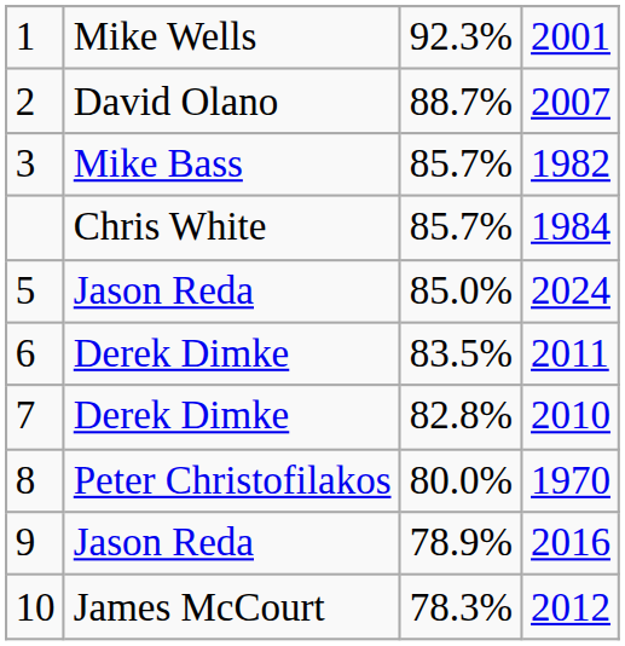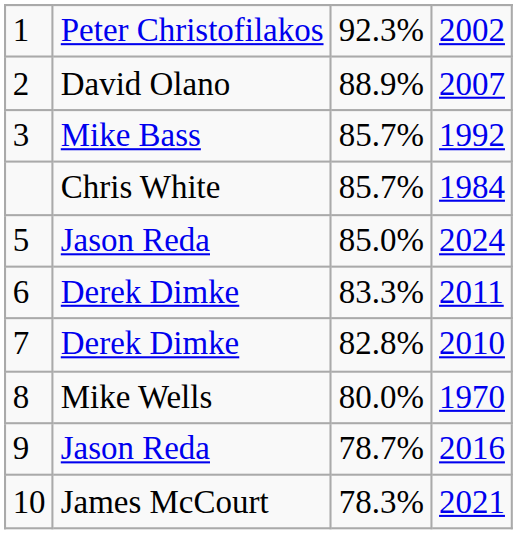 <table class="wikitable">
 <tr>
 </tr>
 <tr>
 <td>1</td>
-<td>Mike Wells</td>
+<td><a href='#'>Peter Christofilakos</a></td>
 <td><abbr>92.3%</abbr></td>
-<td><a href='#'>2001</a></td>
+<td><a href='#'>2002</a></td>
 </tr>
 <tr>
 <td>2</td>
 <td>David Olano</td>
-<td><abbr>88.7%</abbr></td>
+<td><abbr>88.9%</abbr></td>
 <td><a href='#'>2007</a></td>
 </tr>
 <tr>
 <td>3</td>
 <td><a href='#'>Mike Bass</a></td>
 <td><abbr>85.7%</abbr></td>
-<td><a href='#'>1982</a></td>
+<td><a href='#'>1992</a></td>
 </tr>
 <tr>
 <td></td>
 <td>Chris White</td>
 <td><abbr>85.7%</abbr></td>
 <td><a href='#'>1984</a></td>
 </tr>
 <tr>
 <td>5</td>
 <td><a href='#'>Jason Reda</a></td>
 <td><abbr>85.0%</abbr></td>
 <td><a href='#'>2024</a></td>
 </tr>
 <tr>
 <td>6</td>
 <td><a href='#'>Derek Dimke</a></td>
-<td><abbr>83.5%</abbr></td>
+<td><abbr>83.3%</abbr></td>
 <td><a href='#'>2011</a></td>
 </tr>
 <tr>
 <td>7</td>
 <td><a href='#'>Derek Dimke</a></td>
 <td><abbr>82.8%</abbr></td>
 <td><a href='#'>2010</a></td>
 </tr>
 <tr>
 <td>8</td>
-<td><a href='#'>Peter Christofilakos</a></td>
+<td>Mike Wells</td>
 <td><abbr>80.0%</abbr></td>
 <td><a href='#'>1970</a></td>
 </tr>
 <tr>
 <td>9</td>
 <td><a href='#'>Jason Reda</a></td>
-<td><abbr>78.9%</abbr></td>
+<td><abbr>78.7%</abbr></td>
 <td><a href='#'>2016</a></td>
 </tr>
 <tr>
 <td>10</td>
 <td>James McCourt</td>
 <td><abbr>78.3%</abbr></td>
-<td><a href='#'>2012</a></td>
+<td><a href='#'>2021</a></td>
 </tr>
 </table>
